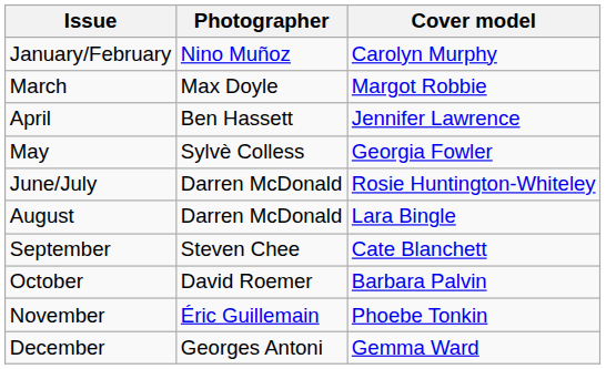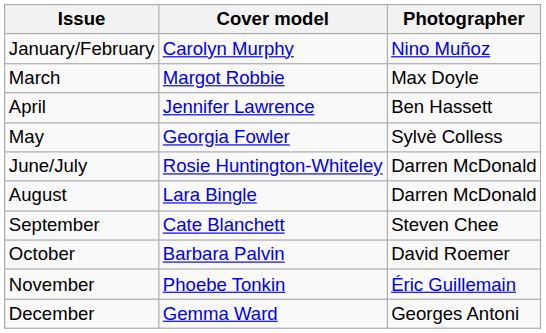 <table class="sortable wikitable">
 <tr>
 <th>Issue</th>
+<th>Cover model</th>
 <th>Photographer</th>
-<th>Cover model</th>
 </tr>
 <tr>
 <td>January/February</td>
+<td><a href='#'>Carolyn Murphy</a></td>
 <td><a href='#'>Nino Muñoz</a></td>
-<td><a href='#'>Carolyn Murphy</a></td>
 </tr>
 <tr>
 <td>March</td>
+<td><a href='#'>Margot Robbie</a></td>
 <td>Max Doyle</td>
-<td><a href='#'>Margot Robbie</a></td>
 </tr>
 <tr>
 <td>April</td>
+<td><a href='#'>Jennifer Lawrence</a></td>
 <td>Ben Hassett</td>
-<td><a href='#'>Jennifer Lawrence</a></td>
 </tr>
 <tr>
 <td>May</td>
+<td><a href='#'>Georgia Fowler</a></td>
 <td>Sylvè Colless</td>
-<td><a href='#'>Georgia Fowler</a></td>
 </tr>
 <tr>
 <td>June/July</td>
+<td><a href='#'>Rosie Huntington-Whiteley</a></td>
 <td>Darren McDonald</td>
-<td><a href='#'>Rosie Huntington-Whiteley</a></td>
 </tr>
 <tr>
 <td>August</td>
+<td><a href='#'>Lara Bingle</a></td>
 <td>Darren McDonald</td>
-<td><a href='#'>Lara Bingle</a></td>
 </tr>
 <tr>
 <td>September</td>
+<td><a href='#'>Cate Blanchett</a></td>
 <td>Steven Chee</td>
-<td><a href='#'>Cate Blanchett</a></td>
 </tr>
 <tr>
 <td>October</td>
+<td><a href='#'>Barbara Palvin</a></td>
 <td>David Roemer</td>
-<td><a href='#'>Barbara Palvin</a></td>
 </tr>
 <tr>
 <td>November</td>
+<td><a href='#'>Phoebe Tonkin</a></td>
 <td><a href='#'>Éric Guillemain</a></td>
-<td><a href='#'>Phoebe Tonkin</a></td>
 </tr>
 <tr>
 <td>December</td>
+<td><a href='#'>Gemma Ward</a></td>
 <td>Georges Antoni</td>
-<td><a href='#'>Gemma Ward</a></td>
 </tr>
 </table>
